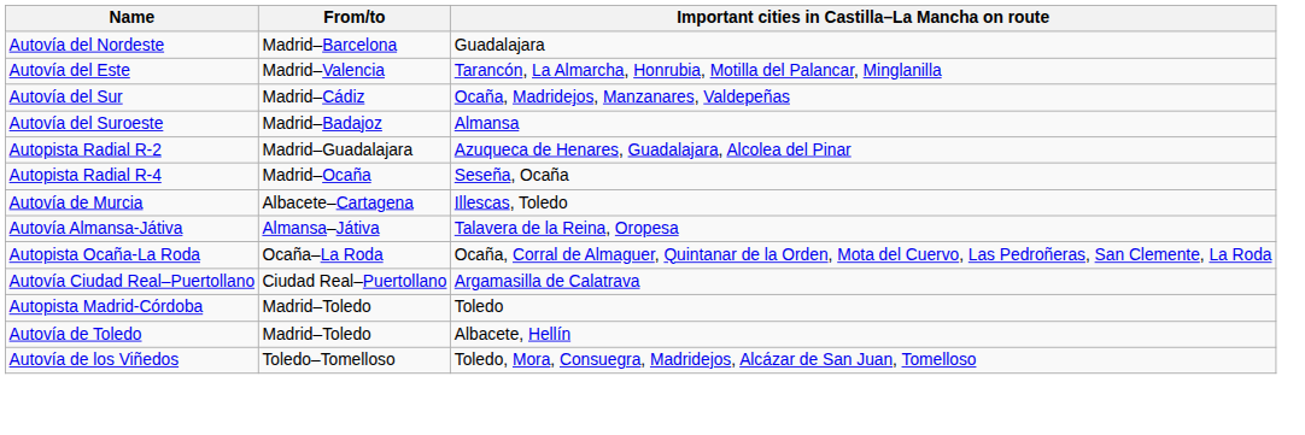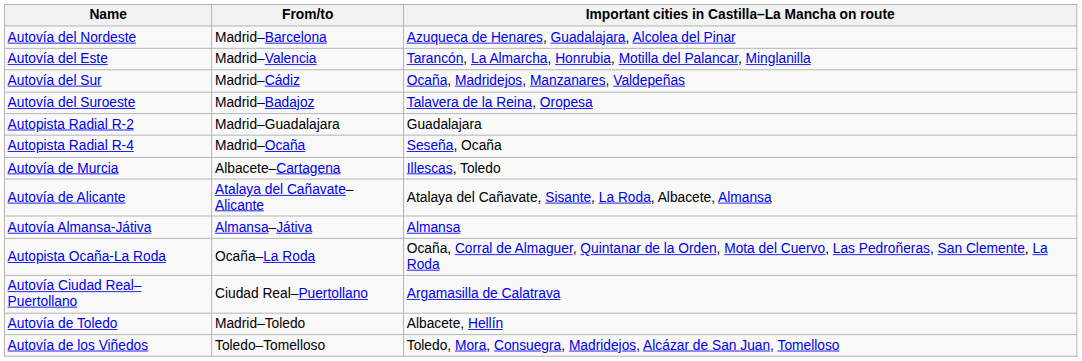 <table class=wikitable>
 <tr>
 <th>Name</th>
 <th>From/to</th>
 <th>Important cities in Castilla–La Mancha on route</th>
 </tr>
 <tr>
 <td> <a href='#'>Autovía del Nordeste</a></td>
 <td>Madrid–<a href='#'>Barcelona</a></td>
-<td>Guadalajara</td>
+<td><a href='#'>Azuqueca de Henares</a>, <a href='#'>Guadalajara</a>, <a href='#'>Alcolea del Pinar</a></td>
 </tr>
 <tr>
 <td> <a href='#'>Autovía del Este</a></td>
 <td>Madrid–<a href='#'>Valencia</a></td>
 <td><a href='#'>Tarancón</a>, <a href='#'>La Almarcha</a>, <a href='#'>Honrubia</a>, <a href='#'>Motilla del Palancar</a>, <a href='#'>Minglanilla</a></td>
 </tr>
 <tr>
 <td> <a href='#'>Autovía del Sur</a></td>
 <td>Madrid–<a href='#'>Cádiz</a></td>
 <td><a href='#'>Ocaña</a>, <a href='#'>Madridejos</a>, <a href='#'>Manzanares</a>, <a href='#'>Valdepeñas</a></td>
 </tr>
 <tr>
 <td> <a href='#'>Autovía del Suroeste</a></td>
 <td>Madrid–<a href='#'>Badajoz</a></td>
-<td><a href='#'>Almansa</a></td>
+<td><a href='#'>Talavera de la Reina</a>, <a href='#'>Oropesa</a></td>
 </tr>
 <tr>
 <td> <a href='#'>Autopista Radial R-2</a></td>
 <td>Madrid–Guadalajara</td>
-<td><a href='#'>Azuqueca de Henares</a>, <a href='#'>Guadalajara</a>, <a href='#'>Alcolea del Pinar</a></td>
+<td>Guadalajara</td>
 </tr>
 <tr>
 <td> <a href='#'>Autopista Radial R-4</a></td>
 <td>Madrid–<a href='#'>Ocaña</a></td>
 <td><a href='#'>Seseña</a>, Ocaña</td>
 </tr>
 <tr>
 <td> <a href='#'>Autovía de Murcia</a></td>
 <td>Albacete–<a href='#'>Cartagena</a></td>
 <td><a href='#'>Illescas</a>, Toledo</td>
 </tr>
 <tr>
+<td> <a href='#'>Autovía de Alicante</a></td>
+<td><a href='#'>Atalaya del Cañavate</a>–<a href='#'>Alicante</a></td>
+<td>Atalaya del Cañavate, <a href='#'>Sisante</a>, <a href='#'>La Roda</a>, Albacete, <a href='#'>Almansa</a></td>
+</tr>
+<tr>
 <td> <a href='#'>Autovía Almansa-Játiva</a></td>
 <td><a href='#'>Almansa</a>–<a href='#'>Játiva</a></td>
-<td><a href='#'>Talavera de la Reina</a>, <a href='#'>Oropesa</a></td>
+<td><a href='#'>Almansa</a></td>
 </tr>
 <tr>
 <td> <a href='#'>Autopista Ocaña-La Roda</a></td>
 <td>Ocaña–<a href='#'>La Roda</a></td>
 <td>Ocaña, <a href='#'>Corral de Almaguer</a>, <a href='#'>Quintanar de la Orden</a>, <a href='#'>Mota del Cuervo</a>, <a href='#'>Las Pedroñeras</a>, <a href='#'>San Clemente</a>, <a href='#'>La Roda</a></td>
 </tr>
 <tr>
 <td> <a href='#'>Autovía Ciudad Real–Puertollano</a></td>
 <td>Ciudad Real–<a href='#'>Puertollano</a></td>
 <td><a href='#'>Argamasilla de Calatrava</a></td>
 </tr>
 <tr>
-<td> <a href='#'>Autopista Madrid-Córdoba</a></td>
-<td>Madrid–Toledo</td>
-<td>Toledo</td>
-</tr>
-<tr>
 <td> <a href='#'>Autovía de Toledo</a></td>
 <td>Madrid–Toledo</td>
 <td>Albacete, <a href='#'>Hellín</a></td>
 </tr>
 <tr>
 <td> <a href='#'>Autovía de los Viñedos</a></td>
 <td>Toledo–Tomelloso</td>
 <td>Toledo, <a href='#'>Mora</a>, <a href='#'>Consuegra</a>, <a href='#'>Madridejos</a>, <a href='#'>Alcázar de San Juan</a>, <a href='#'>Tomelloso</a></td>
 </tr>
 </table>
